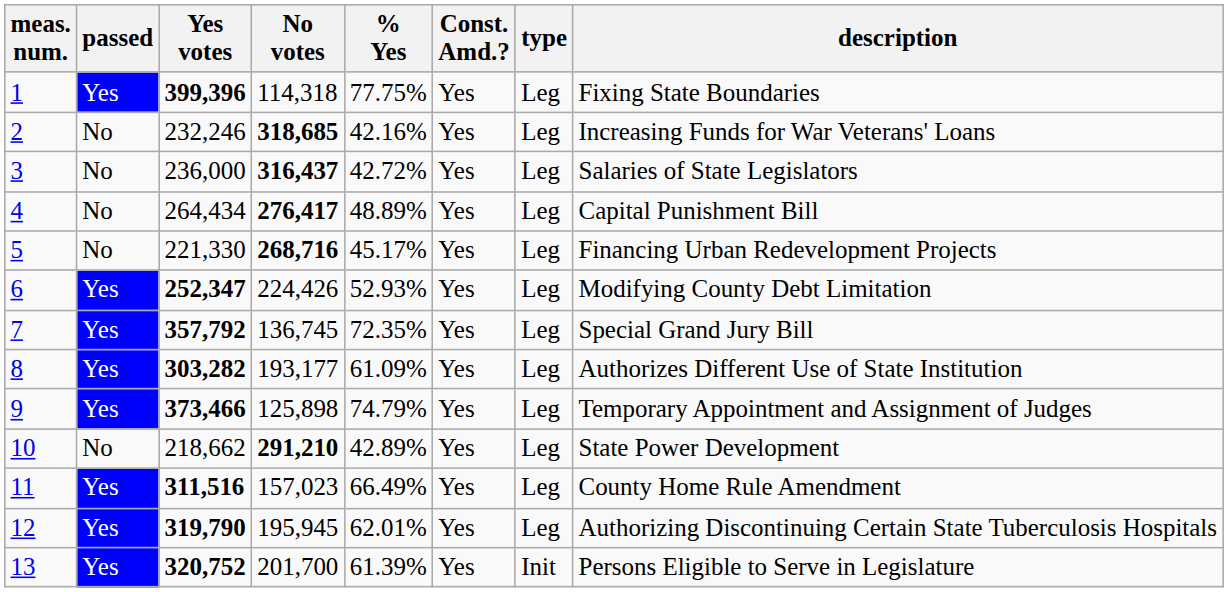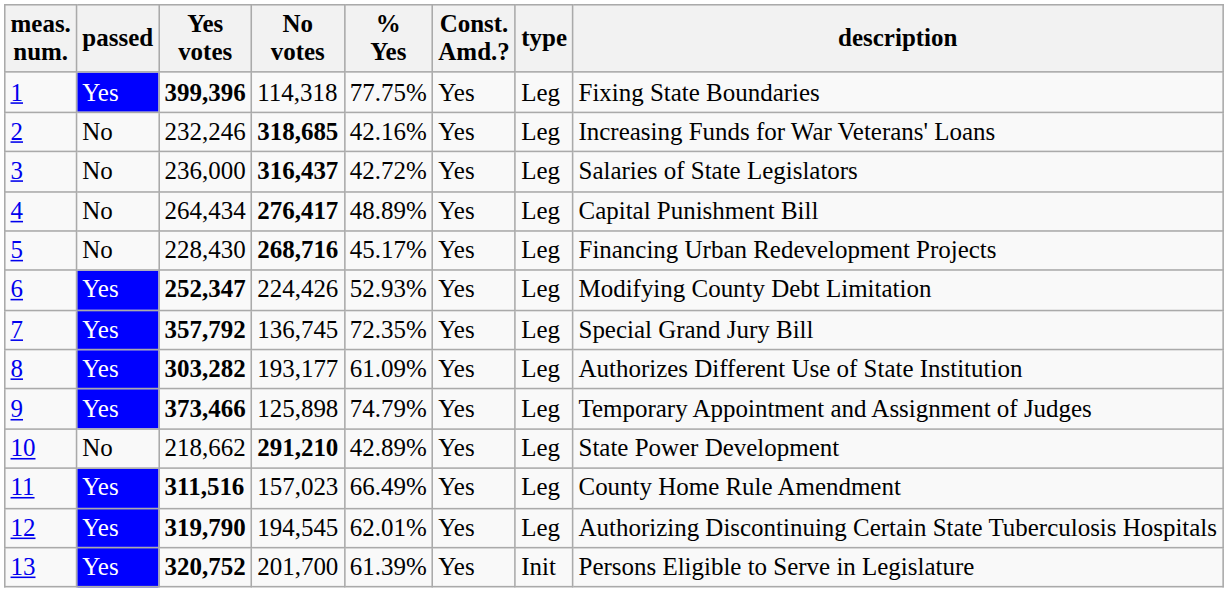 <table class="wikitable sortable">
 <tr>
 <th>meas.<br>num.</th>
 <th>passed</th>
 <th>Yes<br>votes</th>
 <th>No<br>votes</th>
 <th>%<br>Yes</th>
 <th>Const.<br>Amd.?</th>
 <th>type</th>
 <th>description</th>
 </tr>
 <tr>
 <td><a href='#'>1</a></td>
 <td style="background:blue;color:white">Yes</td>
 <td><strong>399,396</strong></td>
 <td>114,318</td>
 <td>77.75%</td>
 <td>Yes</td>
 <td>Leg</td>
 <td>Fixing State Boundaries</td>
 </tr>
 <tr>
 <td><a href='#'>2</a></td>
 <td>No</td>
 <td>232,246</td>
 <td><strong>318,685</strong></td>
 <td>42.16%</td>
 <td>Yes</td>
 <td>Leg</td>
 <td>Increasing Funds for War Veterans' Loans</td>
 </tr>
 <tr>
 <td><a href='#'>3</a></td>
 <td>No</td>
 <td>236,000</td>
 <td><strong>316,437</strong></td>
 <td>42.72%</td>
 <td>Yes</td>
 <td>Leg</td>
 <td>Salaries of State Legislators</td>
 </tr>
 <tr>
 <td><a href='#'>4</a></td>
 <td>No</td>
 <td>264,434</td>
 <td><strong>276,417</strong></td>
 <td>48.89%</td>
 <td>Yes</td>
 <td>Leg</td>
 <td>Capital Punishment Bill</td>
 </tr>
 <tr>
 <td><a href='#'>5</a></td>
 <td>No</td>
-<td>221,330</td>
+<td>228,430</td>
 <td><strong>268,716</strong></td>
 <td>45.17%</td>
 <td>Yes</td>
 <td>Leg</td>
 <td>Financing Urban Redevelopment Projects</td>
 </tr>
 <tr>
 <td><a href='#'>6</a></td>
 <td style="background:blue;color:white">Yes</td>
 <td><strong>252,347</strong></td>
 <td>224,426</td>
 <td>52.93%</td>
 <td>Yes</td>
 <td>Leg</td>
 <td>Modifying County Debt Limitation</td>
 </tr>
 <tr>
 <td><a href='#'>7</a></td>
 <td style="background:blue;color:white">Yes</td>
 <td><strong>357,792</strong></td>
 <td>136,745</td>
 <td>72.35%</td>
 <td>Yes</td>
 <td>Leg</td>
 <td>Special Grand Jury Bill</td>
 </tr>
 <tr>
 <td><a href='#'>8</a></td>
 <td style="background:blue;color:white">Yes</td>
 <td><strong>303,282</strong></td>
 <td>193,177</td>
 <td>61.09%</td>
 <td>Yes</td>
 <td>Leg</td>
 <td>Authorizes Different Use of State Institution</td>
 </tr>
 <tr>
 <td><a href='#'>9</a></td>
 <td style="background:blue;color:white">Yes</td>
 <td><strong>373,466</strong></td>
 <td>125,898</td>
 <td>74.79%</td>
 <td>Yes</td>
 <td>Leg</td>
 <td>Temporary Appointment and Assignment of Judges</td>
 </tr>
 <tr>
 <td><a href='#'>10</a></td>
 <td>No</td>
 <td>218,662</td>
 <td><strong>291,210</strong></td>
 <td>42.89%</td>
 <td>Yes</td>
 <td>Leg</td>
 <td>State Power Development</td>
 </tr>
 <tr>
 <td><a href='#'>11</a></td>
 <td style="background:blue;color:white">Yes</td>
 <td><strong>311,516</strong></td>
 <td>157,023</td>
 <td>66.49%</td>
 <td>Yes</td>
 <td>Leg</td>
 <td>County Home Rule Amendment</td>
 </tr>
 <tr>
 <td><a href='#'>12</a></td>
 <td style="background:blue;color:white">Yes</td>
 <td><strong>319,790</strong></td>
-<td>195,945</td>
+<td>194,545</td>
 <td>62.01%</td>
 <td>Yes</td>
 <td>Leg</td>
 <td>Authorizing Discontinuing Certain State Tuberculosis Hospitals</td>
 </tr>
 <tr>
 <td><a href='#'>13</a></td>
 <td style="background:blue;color:white">Yes</td>
 <td><strong>320,752</strong></td>
 <td>201,700</td>
 <td>61.39%</td>
 <td>Yes</td>
 <td>Init</td>
 <td>Persons Eligible to Serve in Legislature</td>
 </tr>
 </table>
